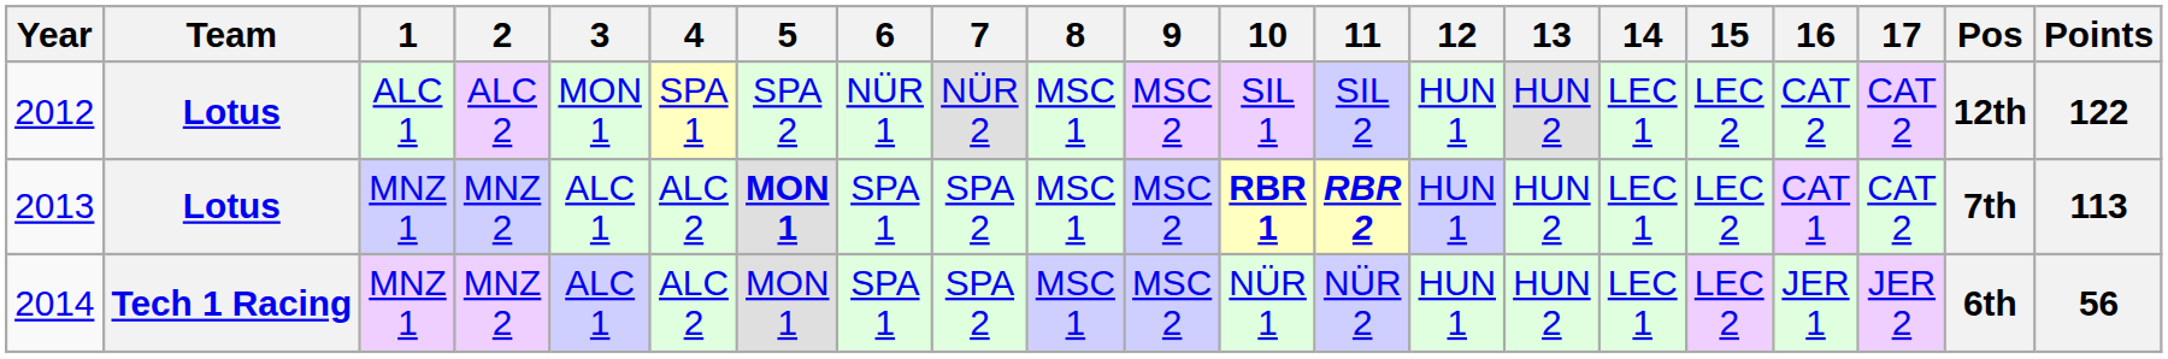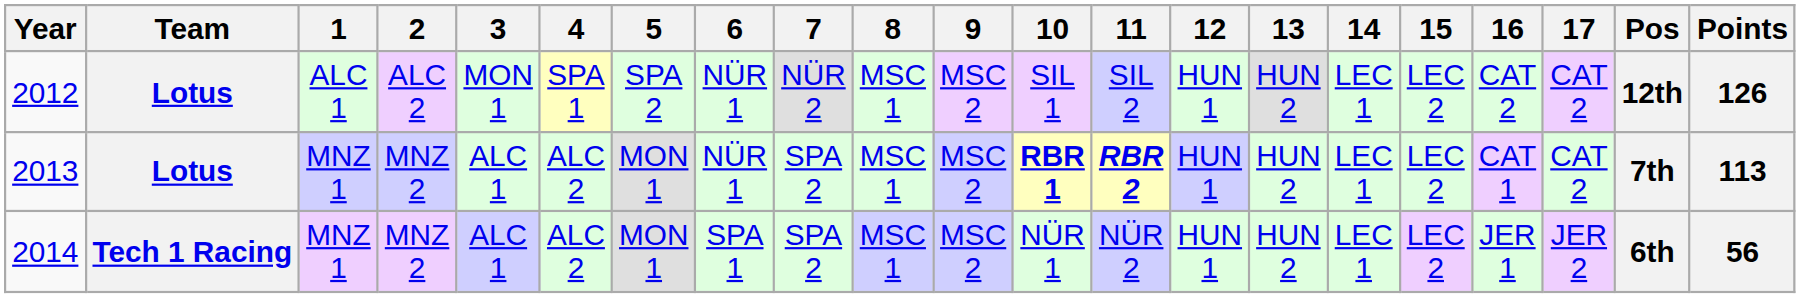 <table class="wikitable" style="text-align:center; font-size:85%">
 <tr>
 <th>Year</th>
 <th>Team</th>
 <th>1</th>
 <th>2</th>
 <th>3</th>
 <th>4</th>
 <th>5</th>
 <th>6</th>
 <th>7</th>
 <th>8</th>
 <th>9</th>
 <th>10</th>
 <th>11</th>
 <th>12</th>
 <th>13</th>
 <th>14</th>
 <th>15</th>
 <th>16</th>
 <th>17</th>
 <th>Pos</th>
 <th>Points</th>
 </tr>
 <tr>
 <td><a href='#'>2012</a></td>
 <th nowrap><a href='#'>Lotus</a></th>
 <td style="background:#DFFFDF;"><a href='#'>ALC<br>1</a><br></td>
 <td style="background:#EFCFFF;"><a href='#'>ALC<br>2</a><br></td>
 <td style="background:#DFFFDF;"><a href='#'>MON<br>1</a><br></td>
 <td style="background:#FFFFBF;"><a href='#'>SPA<br>1</a><br></td>
 <td style="background:#DFFFDF;"><a href='#'>SPA<br>2</a><br></td>
 <td style="background:#DFFFDF;"><a href='#'>NÜR<br>1</a><br></td>
 <td style="background:#DFDFDF;"><a href='#'>NÜR<br>2</a><br></td>
 <td style="background:#DFFFDF;"><a href='#'>MSC<br>1</a><br></td>
 <td style="background:#EFCFFF;"><a href='#'>MSC<br>2</a><br></td>
 <td style="background:#EFCFFF;"><a href='#'>SIL<br>1</a><br></td>
 <td style="background:#CFCFFF;"><a href='#'>SIL<br>2</a><br></td>
 <td style="background:#DFFFDF;"><a href='#'>HUN<br>1</a><br></td>
 <td style="background:#DFDFDF;"><a href='#'>HUN<br>2</a><br></td>
 <td style="background:#DFFFDF;"><a href='#'>LEC<br>1</a><br></td>
 <td style="background:#DFFFDF;"><a href='#'>LEC<br>2</a><br></td>
 <td style="background:#DFFFDF;"><a href='#'>CAT<br>2</a><br></td>
 <td style="background:#EFCFFF;"><a href='#'>CAT<br>2</a><br></td>
 <th>12th</th>
-<th>122</th>
+<th>126</th>
 </tr>
 <tr>
 <td><a href='#'>2013</a></td>
 <th nowrap><a href='#'>Lotus</a></th>
 <td style="background:#CFCFFF;"><a href='#'>MNZ<br>1</a><br></td>
 <td style="background:#CFCFFF;"><a href='#'>MNZ<br>2</a><br></td>
 <td style="background:#DFFFDF;"><a href='#'>ALC<br>1</a><br></td>
 <td style="background:#DFFFDF;"><a href='#'>ALC<br>2</a><br></td>
-<td style="background:#DFDFDF;"><strong><a href='#'>MON<br>1</a><br></strong></td>
-<td style="background:#DFFFDF;"><a href='#'>SPA<br>1</a><br></td>
+<td style="background:#DFDFDF;"><a href='#'>MON<br>1</a><br></td>
+<td style="background:#DFFFDF;"><a href='#'>NÜR<br>1</a><br></td>
 <td style="background:#DFFFDF;"><a href='#'>SPA<br>2</a><br></td>
 <td style="background:#DFFFDF;"><a href='#'>MSC<br>1</a><br></td>
 <td style="background:#CFCFFF;"><a href='#'>MSC<br>2</a><br></td>
 <td style="background:#FFFFBF;"><strong><a href='#'>RBR<br>1</a></strong><br></td>
 <td style="background:#FFFFBF;"><strong><em><a href='#'>RBR<br>2</a></em></strong><br></td>
 <td style="background:#CFCFFF;"><a href='#'>HUN<br>1</a><br></td>
 <td style="background:#DFFFDF;"><a href='#'>HUN<br>2</a><br></td>
 <td style="background:#DFFFDF;"><a href='#'>LEC<br>1</a><br></td>
 <td style="background:#DFFFDF;"><a href='#'>LEC<br>2</a><br></td>
 <td style="background:#EFCFFF;"><a href='#'>CAT<br>1</a><br></td>
 <td style="background:#DFFFDF;"><a href='#'>CAT<br>2</a><br></td>
 <th>7th</th>
 <th>113</th>
 </tr>
 <tr>
 <td><a href='#'>2014</a></td>
 <th nowrap><a href='#'>Tech 1 Racing</a></th>
 <td style="background:#EFCFFF;"><a href='#'>MNZ<br>1</a><br></td>
 <td style="background:#EFCFFF;"><a href='#'>MNZ<br>2</a><br></td>
 <td style="background:#CFCFFF;"><a href='#'>ALC<br>1</a><br></td>
 <td style="background:#DFFFDF;"><a href='#'>ALC<br>2</a><br></td>
 <td style="background:#DFDFDF;"><a href='#'>MON<br>1</a><br></td>
 <td style="background:#DFFFDF;"><a href='#'>SPA<br>1</a><br></td>
 <td style="background:#DFFFDF;"><a href='#'>SPA<br>2</a><br></td>
 <td style="background:#CFCFFF;"><a href='#'>MSC<br>1</a><br></td>
 <td style="background:#CFCFFF;"><a href='#'>MSC<br>2</a><br></td>
 <td style="background:#DFFFDF;"><a href='#'>NÜR<br>1</a><br></td>
 <td style="background:#CFCFFF;"><a href='#'>NÜR<br>2</a><br></td>
 <td style="background:#DFFFDF;"><a href='#'>HUN<br>1</a><br></td>
 <td style="background:#DFFFDF;"><a href='#'>HUN<br>2</a><br></td>
 <td style="background:#DFFFDF;"><a href='#'>LEC<br>1</a><br></td>
 <td style="background:#EFCFFF;"><a href='#'>LEC<br>2</a><br></td>
 <td style="background:#DFFFDF;"><a href='#'>JER<br>1</a><br></td>
 <td style="background:#EFCFFF;"><a href='#'>JER<br>2</a><br></td>
 <th>6th</th>
 <th>56</th>
 </tr>
 </table>
